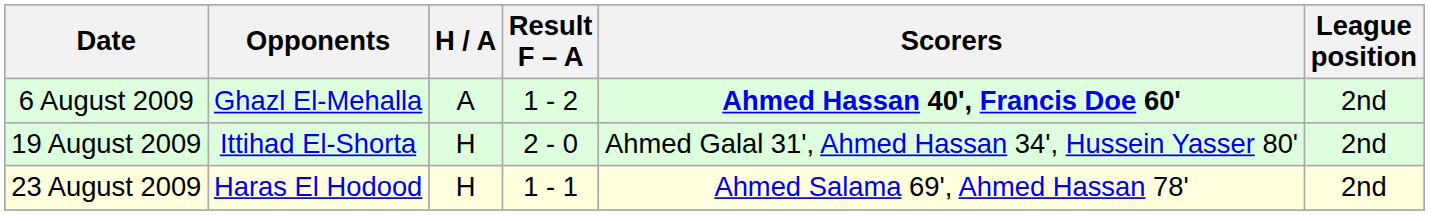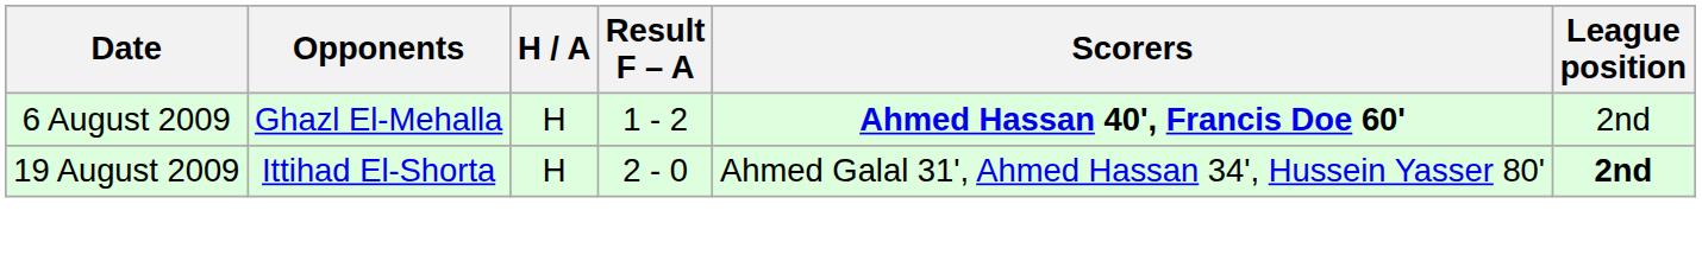 <table class="wikitable" style="text-align:center">
 <tr>
 <th>Date</th>
 <th>Opponents</th>
 <th>H / A</th>
 <th>Result<br>F – A</th>
 <th>Scorers</th>
 <th>League<br>position</th>
 </tr>
 <tr bgcolor="#ddffdd">
 <td>6 August 2009</td>
 <td><a href='#'>Ghazl El-Mehalla</a></td>
-<td>A</td>
+<td>H</td>
 <td>1 - 2</td>
 <td><strong><a href='#'>Ahmed Hassan</a> 40', <a href='#'>Francis Doe</a> 60'</strong></td>
 <td>2nd</td>
 </tr>
 <tr bgcolor="#ddffdd">
 <td>19 August 2009</td>
 <td><a href='#'>Ittihad El-Shorta</a></td>
 <td>H</td>
 <td>2 - 0</td>
 <td>Ahmed Galal 31', <a href='#'>Ahmed Hassan</a> 34', <a href='#'>Hussein Yasser</a> 80'</td>
-<td>2nd</td>
-</tr>
-<tr bgcolor="#ffffdd">
-<td>23 August 2009</td>
-<td><a href='#'>Haras El Hodood</a></td>
-<td>H</td>
-<td>1 - 1</td>
-<td><a href='#'>Ahmed Salama</a> 69', <a href='#'>Ahmed Hassan</a> 78'</td>
-<td>2nd</td>
+<td><strong>2nd</strong></td>
 </tr>
 </table>
